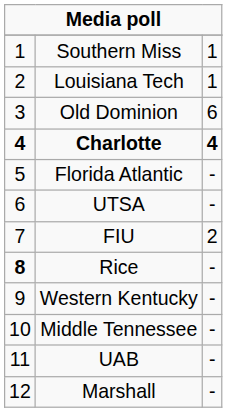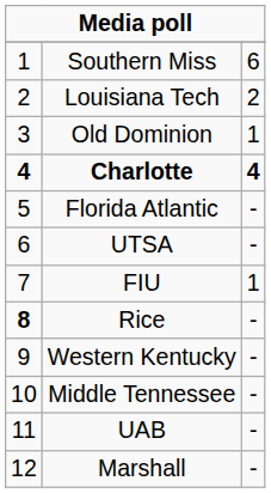 <table class="wikitable">
 <tr align="center">
 <td align="center" Colspan="3"><strong>Media poll</strong></td>
 </tr>
 <tr align="center">
 </tr>
 <tr align="center">
 <td>1</td>
 <td>Southern Miss</td>
-<td>1</td>
+<td>6</td>
 </tr>
 <tr align="center">
 <td>2</td>
 <td>Louisiana Tech</td>
-<td>1</td>
+<td>2</td>
 </tr>
 <tr align="center">
 <td>3</td>
 <td>Old Dominion</td>
-<td>6</td>
+<td>1</td>
 </tr>
 <tr align="center">
 <td><strong>4</strong></td>
 <td><strong>Charlotte</strong></td>
 <td><strong>4</strong></td>
 </tr>
 <tr align="center">
 <td>5</td>
 <td>Florida Atlantic</td>
 <td>-</td>
 </tr>
 <tr align="center">
 <td>6</td>
 <td>UTSA</td>
 <td>-</td>
 </tr>
 <tr align="center">
 <td>7</td>
 <td>FIU</td>
-<td>2</td>
+<td>1</td>
 </tr>
 <tr align="center">
 <td><strong>8</strong></td>
 <td>Rice</td>
 <td>-</td>
 </tr>
 <tr align="center">
 <td>9</td>
 <td>Western Kentucky</td>
 <td>-</td>
 </tr>
 <tr align="center">
 <td>10</td>
 <td>Middle Tennessee</td>
 <td>-</td>
 </tr>
 <tr align="center">
 <td>11</td>
 <td>UAB</td>
 <td>-</td>
 </tr>
 <tr align="center">
 <td>12</td>
 <td>Marshall</td>
 <td>-</td>
 </tr>
 </table>
